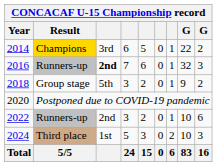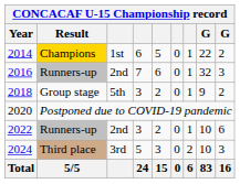 <table class="wikitable">
 <tr>
 <th colspan="9"><a href='#'>CONCACAF U-15 Championship</a> record</th>
 </tr>
 <tr>
 <th>Year</th>
 <th>Result</th>
 <th></th>
 <th></th>
 <th></th>
 <th></th>
 <th></th>
 <th>G</th>
 <th>G</th>
 </tr>
 <tr>
 <td> <a href='#'>2014</a></td>
 <td bgcolor="gold">Champions</td>
-<td>3rd</td>
+<td>1st</td>
 <td>6</td>
 <td>5</td>
 <td>0</td>
 <td>1</td>
 <td>22</td>
 <td>2</td>
 </tr>
 <tr>
 <td> <a href='#'>2016</a></td>
 <td bgcolor="silver">Runners-up</td>
-<td><strong>2nd</strong></td>
+<td>2nd</td>
 <td>7</td>
 <td>6</td>
 <td>0</td>
 <td>1</td>
 <td>32</td>
 <td>3</td>
 </tr>
 <tr>
 <td> <a href='#'>2018</a></td>
 <td bgcolor="">Group stage</td>
 <td>5th</td>
 <td>3</td>
 <td>2</td>
 <td>0</td>
 <td>1</td>
 <td>9</td>
 <td>2</td>
 </tr>
 <tr>
 <td align="centre">2020</td>
 <td colspan="8" align="center"><em>Postponed due to COVID-19 pandemic</em></td>
 </tr>
 <tr>
 <td> <a href='#'>2022</a></td>
 <td bgcolor="silver">Runners-up</td>
 <td>2nd</td>
 <td>3</td>
 <td>2</td>
 <td>0</td>
 <td>1</td>
 <td>10</td>
 <td>6</td>
 </tr>
 <tr>
 <td> <a href='#'>2024</a></td>
 <td bgcolor="cfaa88">Third place</td>
-<td>1st</td>
+<td>3rd</td>
 <td>5</td>
 <td>3</td>
 <td>0</td>
 <td>2</td>
 <td>10</td>
 <td>3</td>
 </tr>
 <tr>
 <th>Total</th>
 <th>5/5</th>
 <th></th>
 <th>24</th>
 <th>15</th>
 <th>0</th>
 <th>6</th>
 <th>83</th>
 <th>16</th>
 </tr>
 </table>
